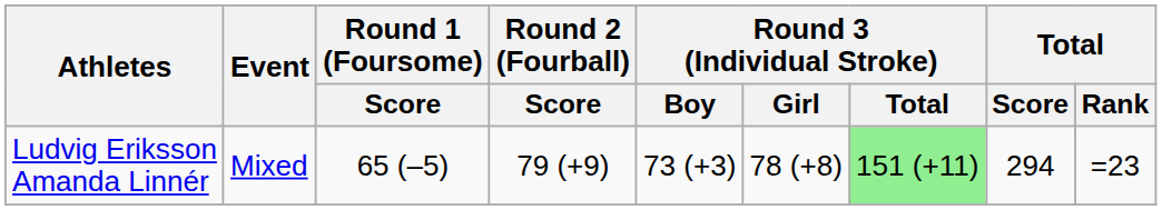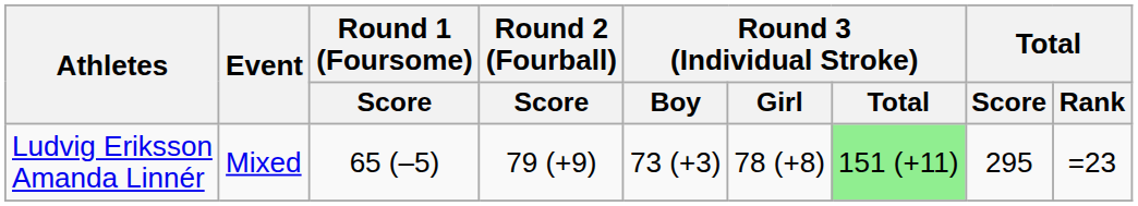 <table class="wikitable" style="font-size:90%">
 <tr>
 <th rowspan="2">Athletes</th>
 <th rowspan="2">Event</th>
 <th>Round 1<br>(Foursome)</th>
 <th>Round 2<br>(Fourball)</th>
 <th colspan="3">Round 3<br>(Individual Stroke)</th>
 <th colspan="2">Total</th>
 </tr>
 <tr style="font-size:95%">
 <th>Score</th>
 <th>Score</th>
 <th>Boy</th>
 <th>Girl</th>
 <th>Total</th>
 <th>Score</th>
 <th>Rank</th>
 </tr>
 <tr align=center>
 <td align=left><a href='#'>Ludvig Eriksson</a><br><a href='#'>Amanda Linnér</a></td>
 <td align=left><a href='#'>Mixed</a></td>
 <td>65 (–5)</td>
 <td>79 (+9)</td>
 <td>73 (+3)</td>
 <td>78 (+8)</td>
 <td style="background: lightgreen;">151 (+11)</td>
-<td>294</td>
+<td>295</td>
 <td>=23</td>
 </tr>
 </table>
